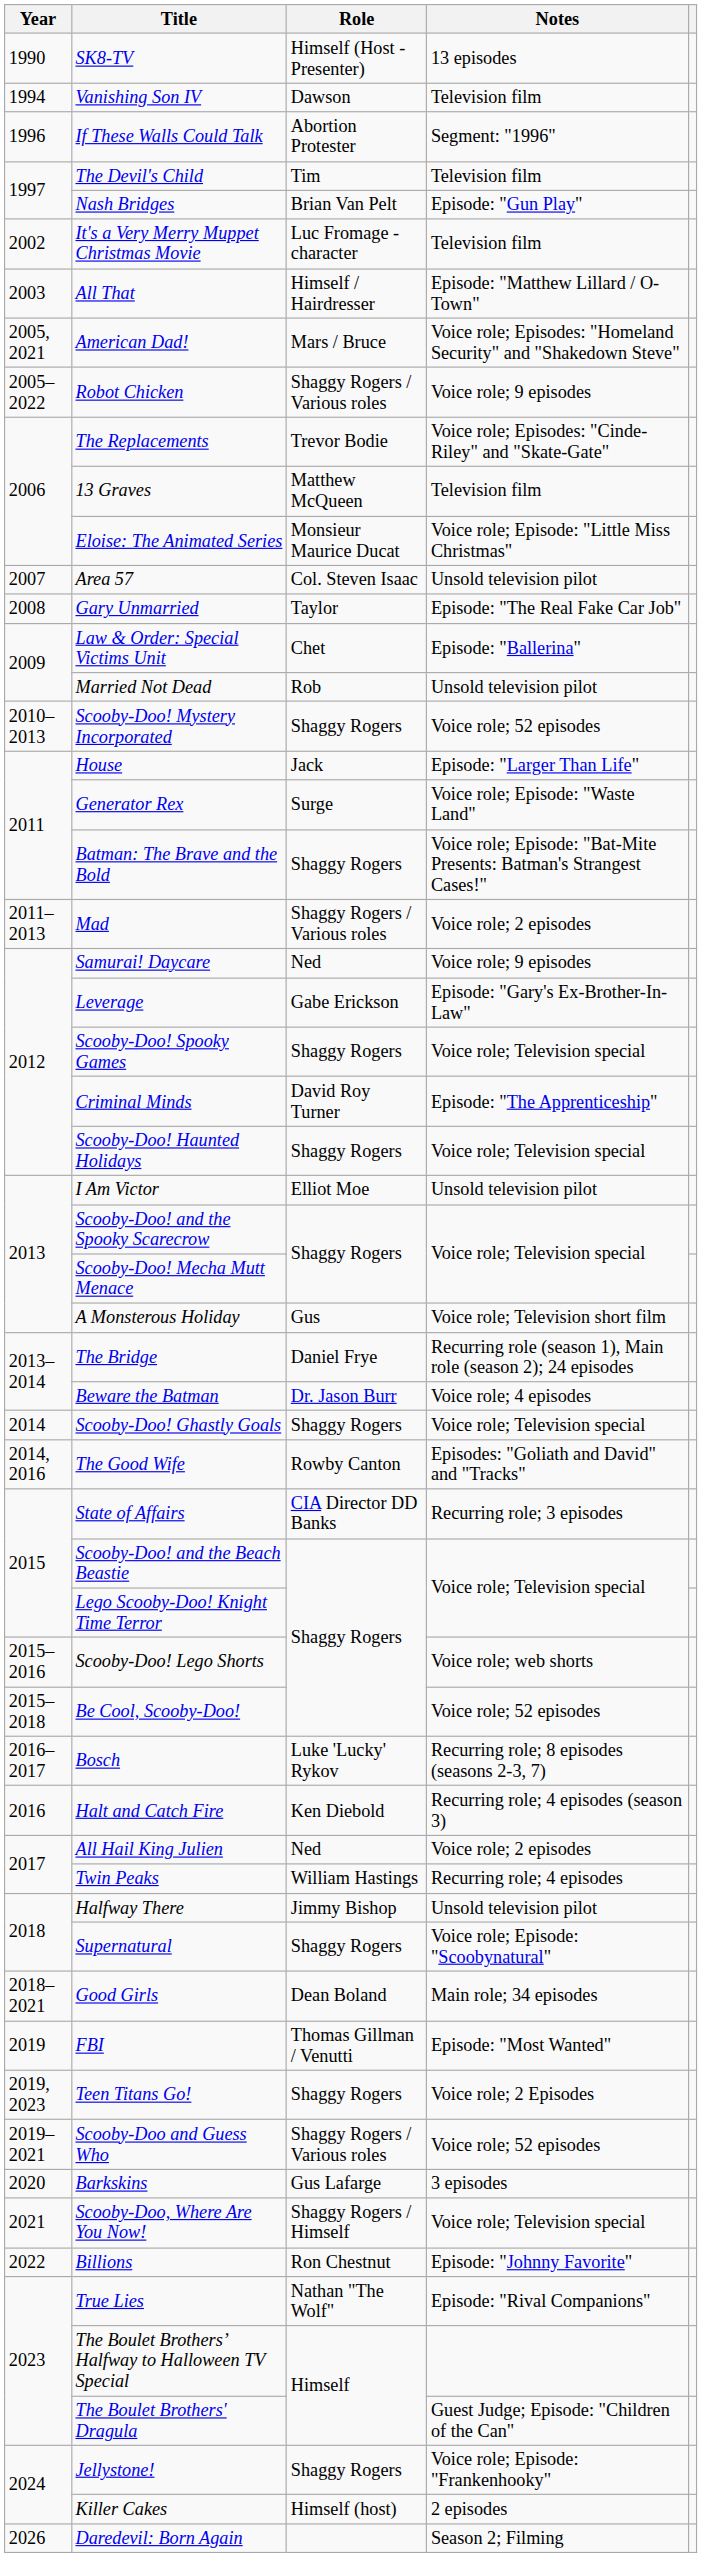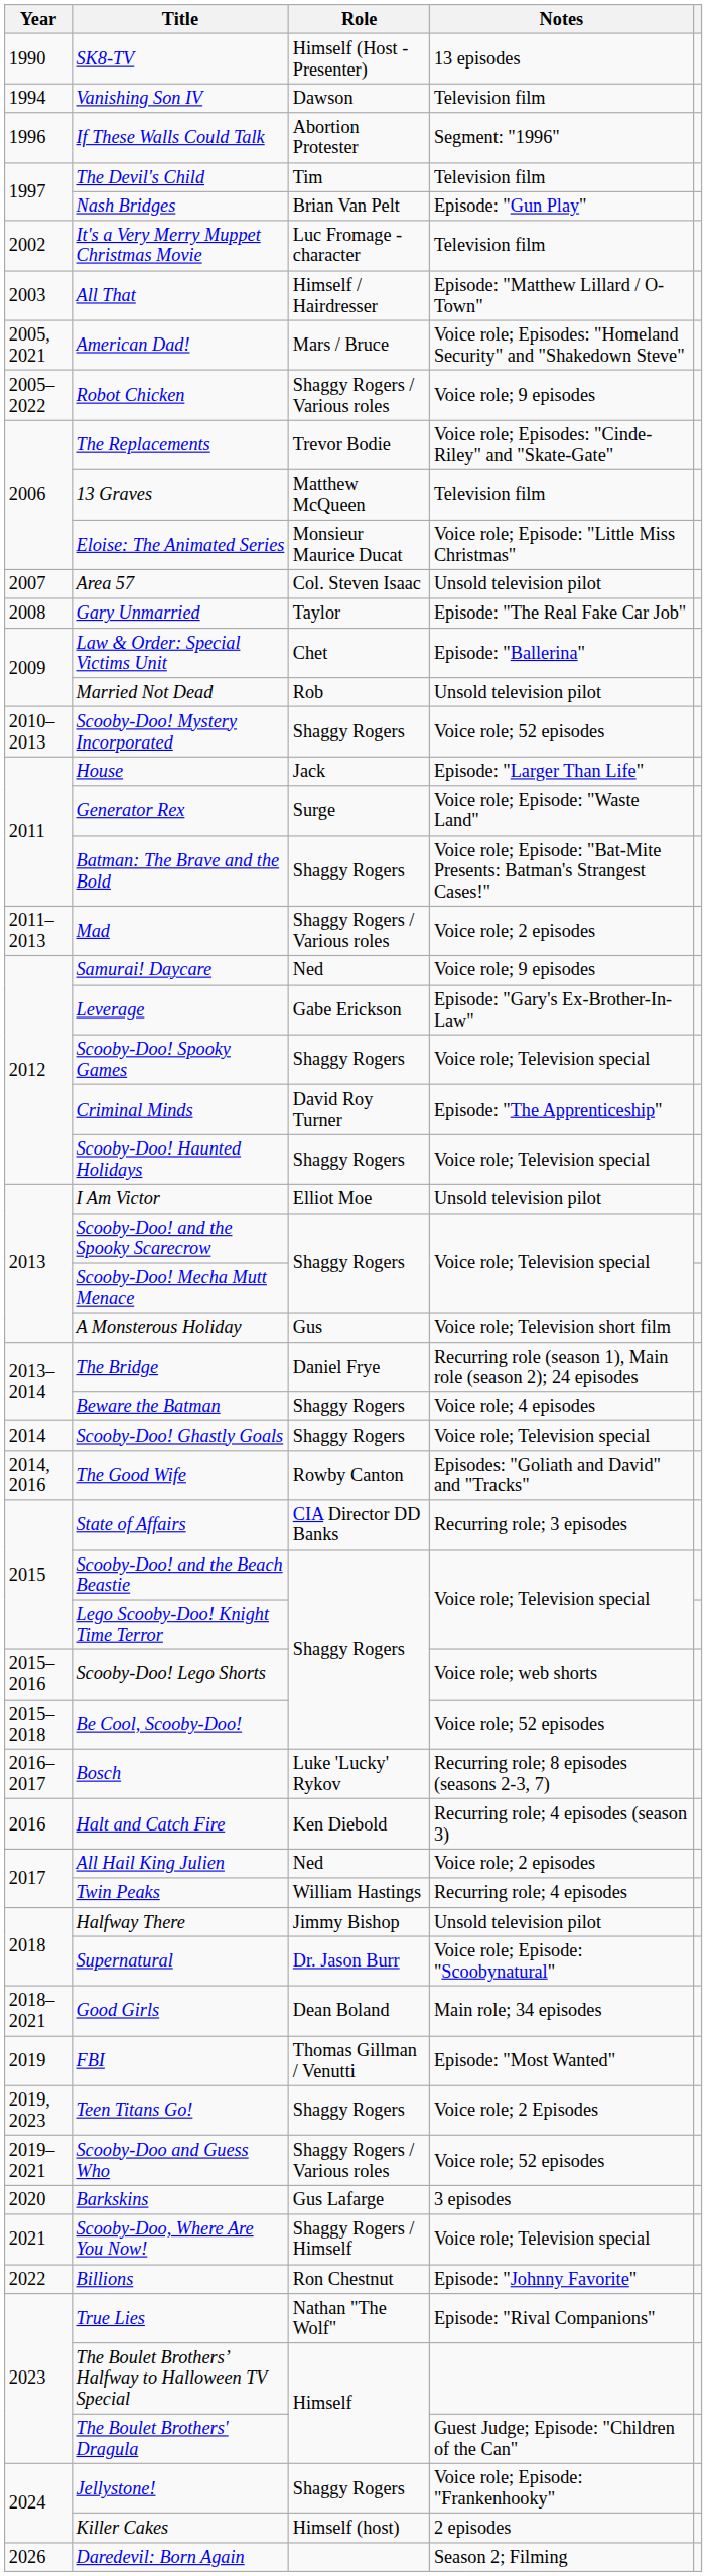 <table class = "wikitable sortable">
 <tr>
 <th>Year</th>
 <th>Title</th>
 <th>Role</th>
 <th>Notes</th>
 <th scope="col" class="unsortable"></th>
 </tr>
 <tr>
 <td>1990</td>
 <td><em> <a href='#'>SK8-TV</a></em></td>
 <td>Himself (Host - Presenter)</td>
 <td>13 episodes</td>
 <td style="text-align:center;"></td>
 </tr>
 <tr>
 <td>1994</td>
 <td><em><a href='#'>Vanishing Son IV</a></em></td>
 <td>Dawson</td>
 <td>Television film</td>
 <td style="text-align:center;"></td>
 </tr>
 <tr>
 <td>1996</td>
 <td><em><a href='#'>If These Walls Could Talk</a></em></td>
 <td>Abortion Protester</td>
 <td>Segment: "1996"</td>
 <td style="text-align:center;"></td>
 </tr>
 <tr>
 <td rowspan="2">1997</td>
 <td><em><a href='#'>The Devil's Child</a></em></td>
 <td>Tim</td>
 <td>Television film</td>
 <td style="text-align:center;"></td>
 </tr>
 <tr>
 <td><em><a href='#'>Nash Bridges</a></em></td>
 <td>Brian Van Pelt</td>
 <td>Episode: "<a href='#'>Gun Play</a>"</td>
 <td style="text-align:center;"></td>
 </tr>
 <tr>
 <td>2002</td>
 <td><em><a href='#'>It's a Very Merry Muppet Christmas Movie</a></em></td>
 <td>Luc Fromage - character</td>
 <td>Television film</td>
 <td style="text-align:center;"></td>
 </tr>
 <tr>
 <td>2003</td>
 <td><em><a href='#'>All That</a></em></td>
 <td>Himself / Hairdresser</td>
 <td>Episode: "Matthew Lillard / O-Town"</td>
 <td style="text-align:center;"></td>
 </tr>
 <tr>
 <td>2005, 2021</td>
 <td><em><a href='#'>American Dad!</a></em></td>
 <td>Mars / Bruce</td>
 <td>Voice role; Episodes: "Homeland Security" and "Shakedown Steve"</td>
 <td style="text-align:center;"></td>
 </tr>
 <tr>
 <td>2005–2022</td>
 <td><em><a href='#'>Robot Chicken</a></em></td>
 <td>Shaggy Rogers / Various roles</td>
 <td>Voice role; 9 episodes</td>
 <td style="text-align:center;"></td>
 </tr>
 <tr>
 <td rowspan="3">2006</td>
 <td><em><a href='#'>The Replacements</a></em></td>
 <td>Trevor Bodie</td>
 <td>Voice role; Episodes: "Cinde-Riley" and "Skate-Gate"</td>
 <td style="text-align:center;"></td>
 </tr>
 <tr>
 <td><em>13 Graves</em></td>
 <td>Matthew McQueen</td>
 <td>Television film</td>
 <td style="text-align:center;"></td>
 </tr>
 <tr>
 <td><em><a href='#'>Eloise: The Animated Series</a></em></td>
 <td>Monsieur Maurice Ducat</td>
 <td>Voice role; Episode: "Little Miss Christmas"</td>
 <td style="text-align:center;"></td>
 </tr>
 <tr>
 <td>2007</td>
 <td><em>Area 57</em></td>
 <td>Col. Steven Isaac</td>
 <td>Unsold television pilot</td>
 <td style="text-align:center;"></td>
 </tr>
 <tr>
 <td>2008</td>
 <td><em><a href='#'>Gary Unmarried</a></em></td>
 <td>Taylor</td>
 <td>Episode: "The Real Fake Car Job"</td>
 <td style="text-align:center;"></td>
 </tr>
 <tr>
 <td rowspan="2">2009</td>
 <td><em><a href='#'>Law & Order: Special Victims Unit</a></em></td>
 <td>Chet</td>
 <td>Episode: "<a href='#'>Ballerina</a>"</td>
 <td style="text-align:center;"></td>
 </tr>
 <tr>
 <td><em>Married Not Dead</em></td>
 <td>Rob</td>
 <td>Unsold television pilot</td>
 <td style="text-align:center;"></td>
 </tr>
 <tr>
 <td>2010–2013</td>
 <td><em><a href='#'>Scooby-Doo! Mystery Incorporated</a></em></td>
 <td>Shaggy Rogers</td>
 <td>Voice role; 52 episodes</td>
 <td style="text-align:center;"></td>
 </tr>
 <tr>
 <td rowspan="3">2011</td>
 <td><em><a href='#'>House</a></em></td>
 <td>Jack</td>
 <td>Episode: "<a href='#'>Larger Than Life</a>"</td>
 <td style="text-align:center;"></td>
 </tr>
 <tr>
 <td><em><a href='#'>Generator Rex</a></em></td>
 <td>Surge</td>
 <td>Voice role; Episode: "Waste Land"</td>
 <td style="text-align:center;"></td>
 </tr>
 <tr>
 <td><em><a href='#'>Batman: The Brave and the Bold</a></em></td>
 <td>Shaggy Rogers</td>
 <td>Voice role; Episode: "Bat-Mite Presents: Batman's Strangest Cases!"</td>
 <td style="text-align:center;"></td>
 </tr>
 <tr>
 <td>2011–2013</td>
 <td><em><a href='#'>Mad</a></em></td>
 <td>Shaggy Rogers / Various roles</td>
 <td>Voice role; 2 episodes</td>
 <td style="text-align:center;"></td>
 </tr>
 <tr>
 <td rowspan="5">2012</td>
 <td><em><a href='#'>Samurai! Daycare</a></em></td>
 <td>Ned</td>
 <td>Voice role; 9 episodes</td>
 <td style="text-align:center;"></td>
 </tr>
 <tr>
 <td><em><a href='#'>Leverage</a></em></td>
 <td>Gabe Erickson</td>
 <td>Episode: "Gary's Ex-Brother-In-Law"</td>
 <td style="text-align:center;"></td>
 </tr>
 <tr>
 <td><em><a href='#'>Scooby-Doo! Spooky Games</a></em></td>
 <td>Shaggy Rogers</td>
 <td>Voice role; Television special</td>
 <td style="text-align:center;"></td>
 </tr>
 <tr>
 <td><em><a href='#'>Criminal Minds</a></em></td>
 <td>David Roy Turner</td>
 <td>Episode: "<a href='#'>The Apprenticeship</a>"</td>
 <td style="text-align:center;"></td>
 </tr>
 <tr>
 <td><em><a href='#'>Scooby-Doo! Haunted Holidays</a></em></td>
 <td>Shaggy Rogers</td>
 <td>Voice role; Television special</td>
 <td style="text-align:center;"></td>
 </tr>
 <tr>
 <td rowspan="4">2013</td>
 <td><em>I Am Victor</em></td>
 <td>Elliot Moe</td>
 <td>Unsold television pilot</td>
 <td style="text-align:center;"></td>
 </tr>
 <tr>
 <td><em><a href='#'>Scooby-Doo! and the Spooky Scarecrow</a></em></td>
 <td rowspan="2">Shaggy Rogers</td>
 <td rowspan="2">Voice role; Television special</td>
 <td style="text-align:center;"></td>
 </tr>
 <tr>
 <td><em><a href='#'>Scooby-Doo! Mecha Mutt Menace</a></em></td>
 <td style="text-align:center;"></td>
 </tr>
 <tr>
 <td><em>A Monsterous Holiday</em></td>
 <td>Gus</td>
 <td>Voice role; Television short film</td>
 <td style="text-align:center;"></td>
 </tr>
 <tr>
 <td rowspan="2">2013–2014</td>
 <td><em><a href='#'>The Bridge</a></em></td>
 <td>Daniel Frye</td>
 <td>Recurring role (season 1), Main role (season 2); 24 episodes</td>
 <td style="text-align:center;"></td>
 </tr>
 <tr>
 <td><em><a href='#'>Beware the Batman</a></em></td>
-<td><a href='#'>Dr. Jason Burr</a></td>
+<td>Shaggy Rogers</td>
 <td>Voice role; 4 episodes</td>
 <td style="text-align:center;"></td>
 </tr>
 <tr>
 <td>2014</td>
 <td><em><a href='#'>Scooby-Doo! Ghastly Goals</a></em></td>
 <td>Shaggy Rogers</td>
 <td>Voice role; Television special</td>
 <td style="text-align:center;"></td>
 </tr>
 <tr>
 <td>2014, 2016</td>
 <td><em><a href='#'>The Good Wife</a></em></td>
 <td>Rowby Canton</td>
 <td>Episodes: "Goliath and David" and "Tracks"</td>
 <td style="text-align:center;"></td>
 </tr>
 <tr>
 <td rowspan="3">2015</td>
 <td><em><a href='#'>State of Affairs</a></em></td>
 <td><a href='#'>CIA</a> Director DD Banks</td>
 <td>Recurring role; 3 episodes</td>
 <td style="text-align:center;"></td>
 </tr>
 <tr>
 <td><em><a href='#'>Scooby-Doo! and the Beach Beastie</a></em></td>
 <td rowspan="4">Shaggy Rogers</td>
 <td rowspan="2">Voice role; Television special</td>
 <td style="text-align:center;"></td>
 </tr>
 <tr>
 <td><em><a href='#'>Lego Scooby-Doo! Knight Time Terror</a></em></td>
 <td></td>
 </tr>
 <tr>
 <td>2015–2016</td>
 <td><em>Scooby-Doo! Lego Shorts</em></td>
 <td>Voice role; web shorts</td>
 <td style="text-align:center;"></td>
 </tr>
 <tr>
 <td>2015–2018</td>
 <td><em><a href='#'>Be Cool, Scooby-Doo!</a></em></td>
 <td>Voice role; 52 episodes</td>
 <td style="text-align:center;"></td>
 </tr>
 <tr>
 <td>2016–2017</td>
 <td><em><a href='#'>Bosch</a></em></td>
 <td>Luke 'Lucky' Rykov</td>
 <td>Recurring role; 8 episodes (seasons 2-3, 7)</td>
 <td style="text-align:center;"></td>
 </tr>
 <tr>
 <td>2016</td>
 <td><em><a href='#'>Halt and Catch Fire</a></em></td>
 <td>Ken Diebold</td>
 <td>Recurring role; 4 episodes (season 3)</td>
 <td style="text-align:center;"></td>
 </tr>
 <tr>
 <td rowspan="2">2017</td>
 <td><em><a href='#'>All Hail King Julien</a></em></td>
 <td>Ned</td>
 <td>Voice role; 2 episodes</td>
 <td style="text-align:center;"></td>
 </tr>
 <tr>
 <td><em><a href='#'>Twin Peaks</a></em></td>
 <td>William Hastings</td>
 <td>Recurring role; 4 episodes</td>
 <td style="text-align:center;"></td>
 </tr>
 <tr>
 <td rowspan="2">2018</td>
 <td><em>Halfway There</em></td>
 <td>Jimmy Bishop</td>
 <td>Unsold television pilot</td>
 <td style="text-align:center;"></td>
 </tr>
 <tr>
 <td><em><a href='#'>Supernatural</a></em></td>
-<td>Shaggy Rogers</td>
+<td><a href='#'>Dr. Jason Burr</a></td>
 <td>Voice role; Episode: "<a href='#'>Scoobynatural</a>"</td>
 <td style="text-align:center;"></td>
 </tr>
 <tr>
 <td>2018–2021</td>
 <td><em><a href='#'>Good Girls</a></em></td>
 <td>Dean Boland</td>
 <td>Main role; 34 episodes</td>
 <td style="text-align:center;"></td>
 </tr>
 <tr>
 <td>2019</td>
 <td><em><a href='#'>FBI</a></em></td>
 <td>Thomas Gillman / Venutti</td>
 <td>Episode: "Most Wanted"</td>
 <td style="text-align:center;"></td>
 </tr>
 <tr>
 <td>2019, 2023</td>
 <td><em><a href='#'>Teen Titans Go!</a></em></td>
 <td>Shaggy Rogers</td>
 <td>Voice role; 2 Episodes</td>
 <td style="text-align:center;"></td>
 </tr>
 <tr>
 <td>2019–2021</td>
 <td><em><a href='#'>Scooby-Doo and Guess Who</a></em></td>
 <td>Shaggy Rogers / Various roles</td>
 <td>Voice role; 52 episodes</td>
 <td style="text-align:center;"></td>
 </tr>
 <tr>
 <td>2020</td>
 <td><em><a href='#'>Barkskins</a></em></td>
 <td>Gus Lafarge</td>
 <td>3 episodes</td>
 <td style="text-align:center;"></td>
 </tr>
 <tr>
 <td>2021</td>
 <td><em><a href='#'>Scooby-Doo, Where Are You Now!</a></em></td>
 <td>Shaggy Rogers / Himself</td>
 <td>Voice role; Television special</td>
 <td style="text-align:center;"></td>
 </tr>
 <tr>
 <td>2022</td>
 <td><em><a href='#'>Billions</a></em></td>
 <td>Ron Chestnut</td>
 <td>Episode: "<a href='#'>Johnny Favorite</a>"</td>
 <td style="text-align:center;"></td>
 </tr>
 <tr>
 <td rowspan="3">2023</td>
 <td><em><a href='#'>True Lies</a></em></td>
 <td>Nathan "The Wolf"</td>
 <td>Episode: "Rival Companions"</td>
 <td style="text-align:center;"></td>
 </tr>
 <tr>
 <td><em>The Boulet Brothers’ Halfway to Halloween TV Special</em></td>
 <td rowspan="2">Himself</td>
 <td></td>
 <td style="text-align:center;"></td>
 </tr>
 <tr>
 <td><em><a href='#'>The Boulet Brothers' Dragula</a></em></td>
 <td>Guest Judge; Episode: "Children of the Can"</td>
 <td style="text-align:center;"></td>
 </tr>
 <tr>
 <td rowspan="2">2024</td>
 <td><em><a href='#'>Jellystone!</a></em></td>
 <td>Shaggy Rogers</td>
 <td>Voice role; Episode: "Frankenhooky"</td>
 <td style="text-align:center;"></td>
 </tr>
 <tr>
 <td><em>Killer Cakes</em></td>
 <td>Himself (host)</td>
 <td>2 episodes</td>
 <td style="text-align:center;"></td>
 </tr>
 <tr>
 <td>2026</td>
 <td><em><a href='#'>Daredevil: Born Again</a></em></td>
 <td></td>
 <td>Season 2; Filming</td>
 <td style="text-align:center;"></td>
 </tr>
 </table>
